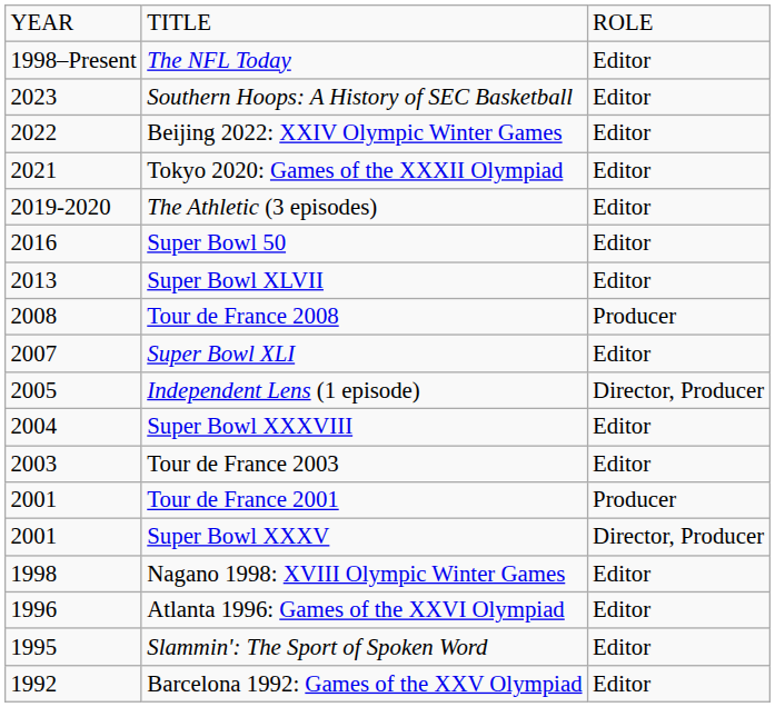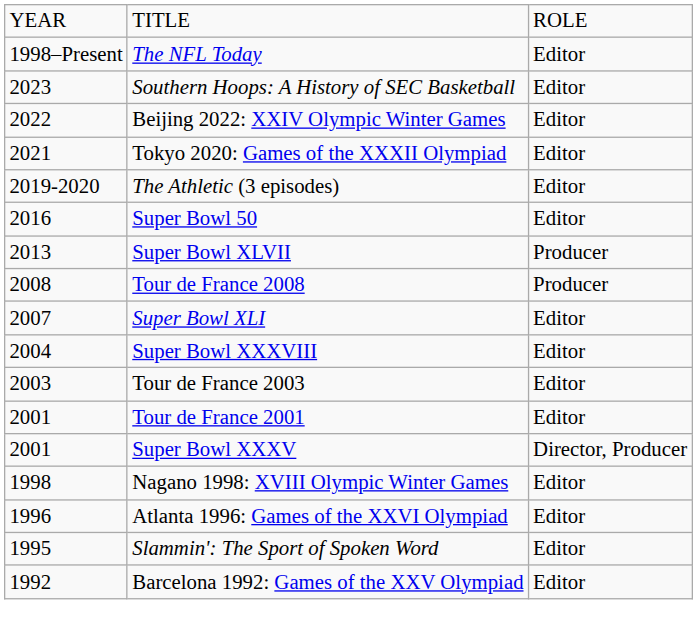 <table class="wikitable">
 <tr>
 <td>YEAR</td>
 <td>TITLE</td>
 <td>ROLE</td>
 </tr>
 <tr>
 <td>1998–Present</td>
 <td><em><a href='#'>The NFL Today</a></em></td>
 <td>Editor</td>
 </tr>
 <tr>
 <td>2023</td>
 <td><em>Southern Hoops: A History of SEC Basketball</em></td>
 <td>Editor</td>
 </tr>
 <tr>
 <td>2022</td>
 <td>Beijing 2022: <a href='#'>XXIV Olympic Winter Games</a></td>
 <td>Editor</td>
 </tr>
 <tr>
 <td>2021</td>
 <td>Tokyo 2020: <a href='#'>Games of the XXXII Olympiad</a></td>
 <td>Editor</td>
 </tr>
 <tr>
 <td>2019-2020</td>
 <td><em>The Athletic</em> (3 episodes)</td>
 <td>Editor</td>
 </tr>
 <tr>
 <td>2016</td>
 <td><a href='#'>Super Bowl 50</a></td>
 <td>Editor</td>
 </tr>
 <tr>
 <td>2013</td>
 <td><a href='#'>Super Bowl XLVII</a></td>
-<td>Editor</td>
+<td>Producer</td>
 </tr>
 <tr>
 <td>2008</td>
 <td><a href='#'>Tour de France 2008</a></td>
 <td>Producer</td>
 </tr>
 <tr>
 <td>2007</td>
 <td><em><a href='#'>Super Bowl XLI</a></em></td>
 <td>Editor</td>
-</tr>
-<tr>
-<td>2005</td>
-<td><em><a href='#'>Independent Lens</a></em> (1 episode)</td>
-<td>Director, Producer</td>
 </tr>
 <tr>
 <td>2004</td>
 <td><a href='#'>Super Bowl XXXVIII</a></td>
 <td>Editor</td>
 </tr>
 <tr>
 <td>2003</td>
 <td>Tour de France 2003</td>
 <td>Editor</td>
 </tr>
 <tr>
 <td>2001</td>
 <td><a href='#'>Tour de France 2001</a></td>
-<td>Producer</td>
+<td>Editor</td>
 </tr>
 <tr>
 <td>2001</td>
 <td><a href='#'>Super Bowl XXXV</a></td>
 <td>Director, Producer</td>
 </tr>
 <tr>
 <td>1998</td>
 <td>Nagano 1998: <a href='#'>XVIII Olympic Winter Games</a></td>
 <td>Editor</td>
 </tr>
 <tr>
 <td>1996</td>
 <td>Atlanta 1996: <a href='#'>Games of the XXVI Olympiad</a></td>
 <td>Editor</td>
 </tr>
 <tr>
 <td>1995</td>
 <td><em>Slammin': The Sport of Spoken Word</em></td>
 <td>Editor</td>
 </tr>
 <tr>
 <td>1992</td>
 <td>Barcelona 1992: <a href='#'>Games of the XXV Olympiad</a></td>
 <td>Editor</td>
 </tr>
 </table>
